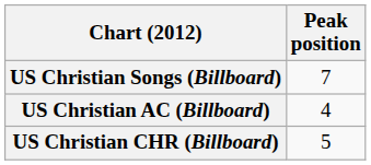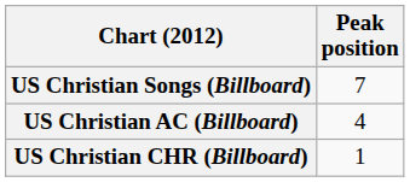 <table class="wikitable sortable plainrowheaders" style="text-align:center">
 <tr>
 <th scope="col">Chart (2012)</th>
 <th scope="col">Peak<br>position</th>
 </tr>
 <tr>
 <th scope="row">US Christian Songs (<em>Billboard</em>)</th>
 <td>7</td>
 </tr>
 <tr>
 <th scope="row">US Christian AC (<em>Billboard</em>)</th>
 <td>4</td>
 </tr>
 <tr>
 <th scope="row">US Christian CHR (<em>Billboard</em>)</th>
-<td>5</td>
+<td>1</td>
 </tr>
 </table>
